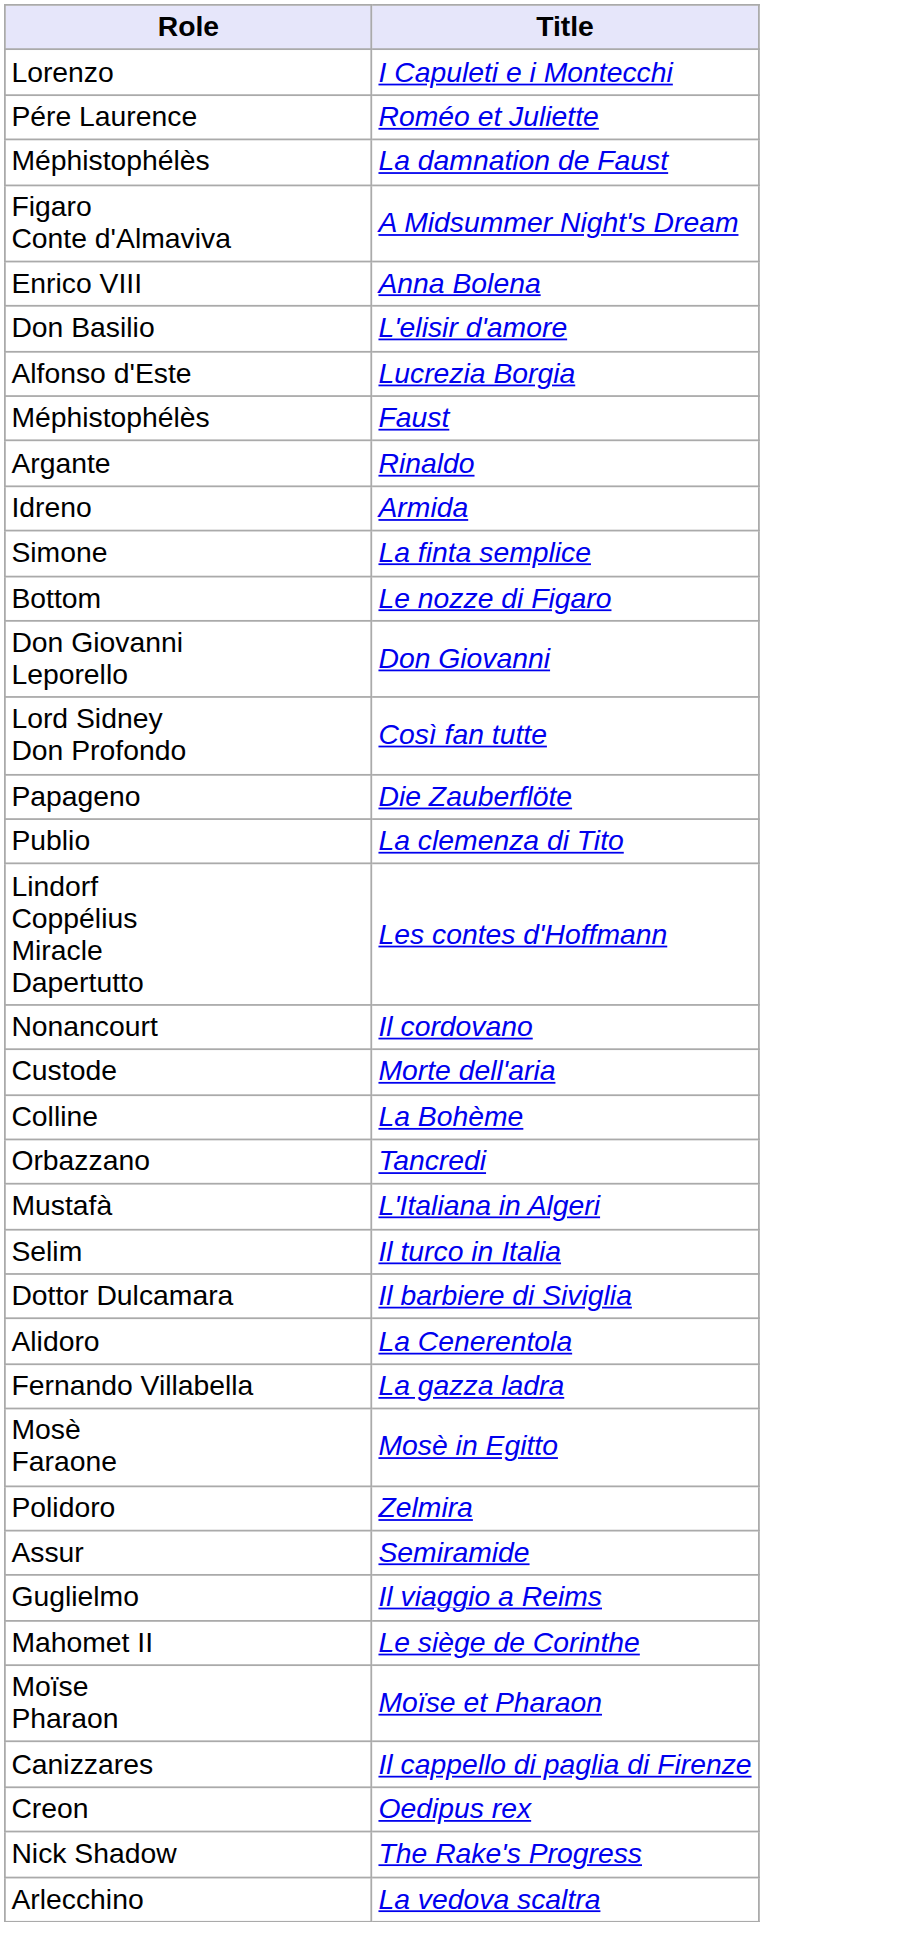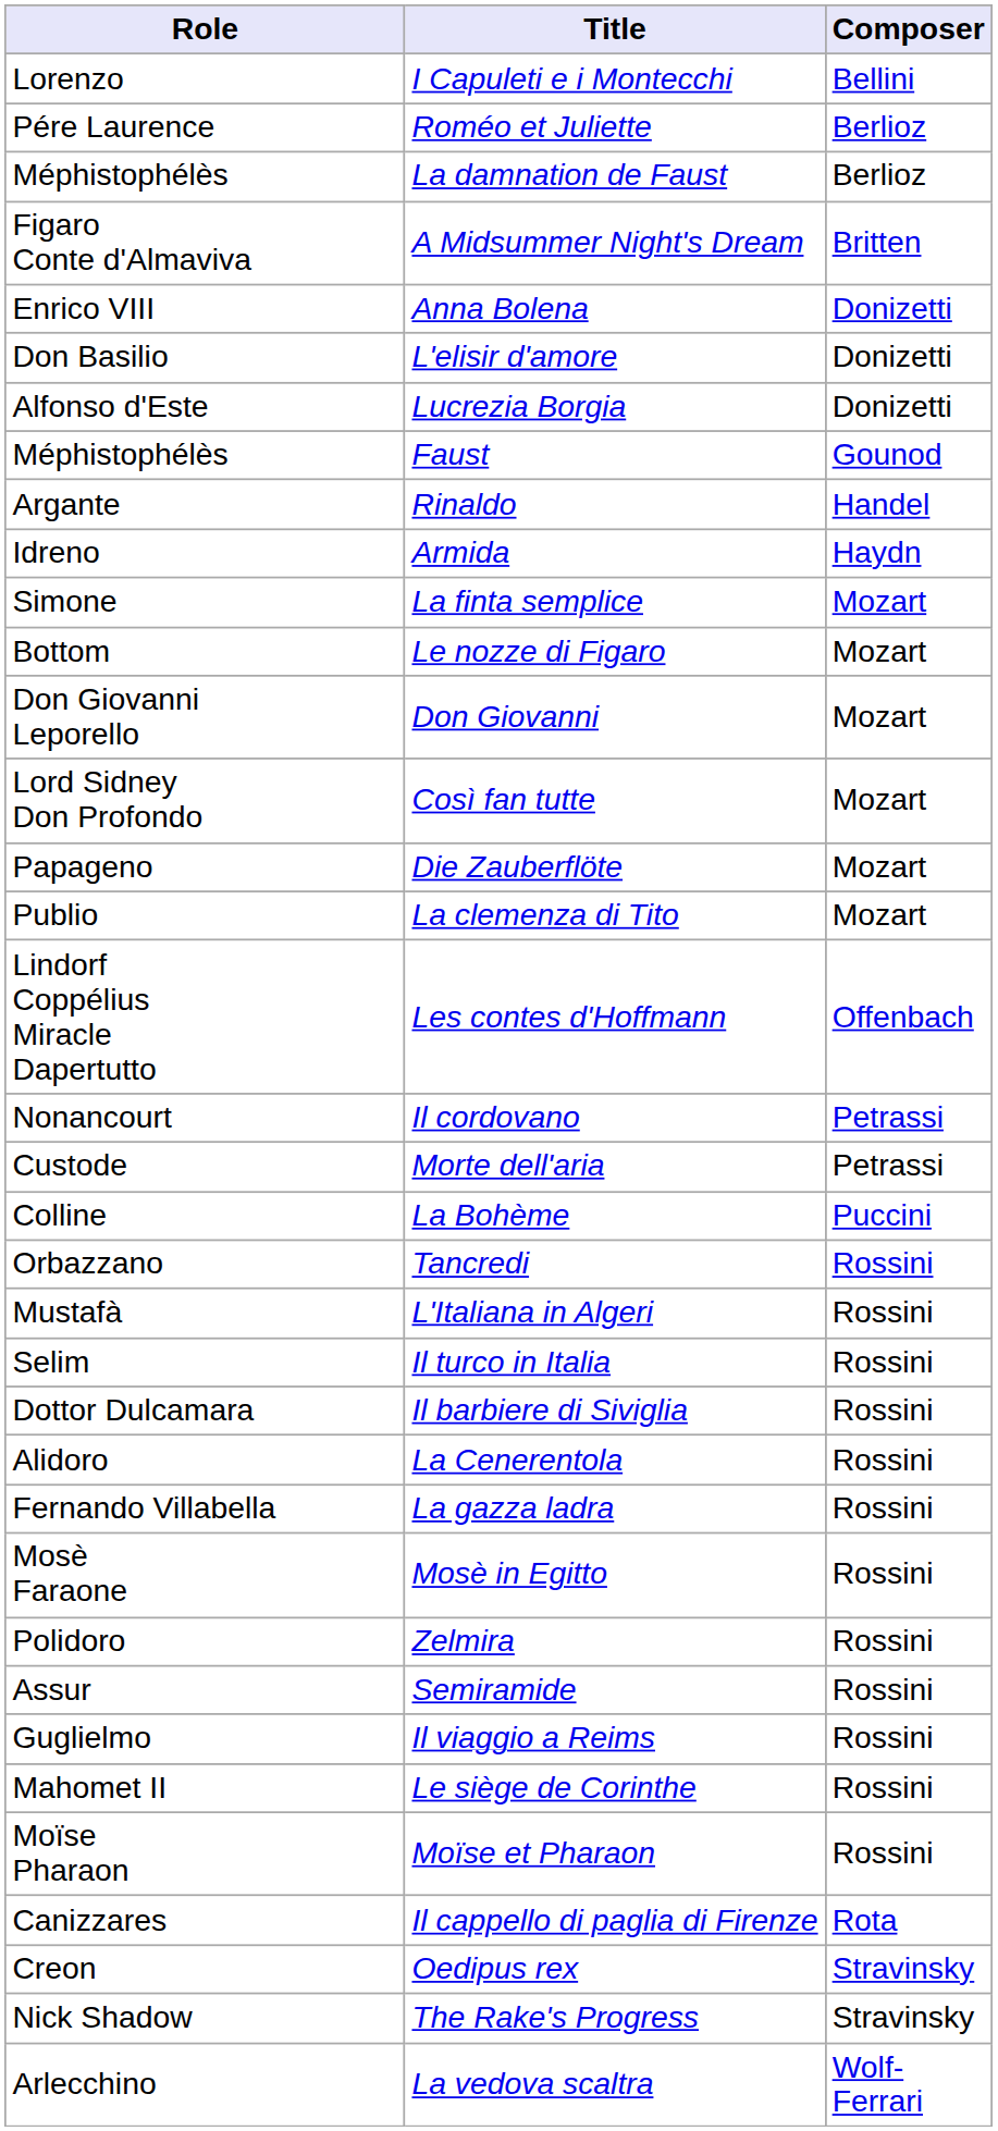 <table class="wikitable"  border="0" style="background:#ffffff" align="top" class="sortable wikitable">
 <tr>
 <th width="200 px" style="background:Lavender; color:Black">Role</th>
 <th style="background:Lavender; color:Black">Title</th>
+<th width="70 px" style="background:Lavender; color:Black">Composer</th>
 </tr>
 <tr>
 <td>Lorenzo</td>
 <td><em><a href='#'>I Capuleti e i Montecchi</a></em></td>
+<td><a href='#'>Bellini</a></td>
 </tr>
 <tr>
 <td>Pére Laurence</td>
 <td><em><a href='#'>Roméo et Juliette</a></em></td>
+<td><a href='#'>Berlioz</a></td>
 </tr>
 <tr>
 <td>Méphistophélès</td>
 <td><em><a href='#'>La damnation de Faust</a></em></td>
+<td>Berlioz</td>
 </tr>
 <tr>
 <td>Figaro<br>Conte d'Almaviva</td>
 <td><em><a href='#'>A Midsummer Night's Dream</a></em></td>
+<td><a href='#'>Britten</a></td>
 </tr>
 <tr>
 <td>Enrico VIII</td>
 <td><em><a href='#'>Anna Bolena</a></em></td>
+<td><a href='#'>Donizetti</a></td>
 </tr>
 <tr>
 <td>Don Basilio</td>
 <td><em><a href='#'>L'elisir d'amore</a></em></td>
+<td>Donizetti</td>
 </tr>
 <tr>
 <td>Alfonso d'Este</td>
 <td><em><a href='#'>Lucrezia Borgia</a></em></td>
+<td>Donizetti</td>
 </tr>
 <tr>
 <td>Méphistophélès</td>
 <td><em><a href='#'>Faust</a></em></td>
+<td><a href='#'>Gounod</a></td>
 </tr>
 <tr>
 <td>Argante</td>
 <td><em><a href='#'>Rinaldo</a></em></td>
+<td><a href='#'>Handel</a></td>
 </tr>
 <tr>
 <td>Idreno</td>
 <td><em><a href='#'>Armida</a></em></td>
+<td><a href='#'>Haydn</a></td>
 </tr>
 <tr>
 <td>Simone</td>
 <td><em><a href='#'>La finta semplice</a></em></td>
+<td><a href='#'>Mozart</a></td>
 </tr>
 <tr>
 <td>Bottom</td>
 <td><em><a href='#'>Le nozze di Figaro</a></em></td>
+<td>Mozart</td>
 </tr>
 <tr>
 <td>Don Giovanni<br>Leporello</td>
 <td><em><a href='#'>Don Giovanni</a></em></td>
+<td>Mozart</td>
 </tr>
 <tr>
 <td>Lord Sidney<br>Don Profondo</td>
 <td><em><a href='#'>Così fan tutte</a></em></td>
+<td>Mozart</td>
 </tr>
 <tr>
 <td>Papageno</td>
 <td><em><a href='#'>Die Zauberflöte</a></em></td>
+<td>Mozart</td>
 </tr>
 <tr>
 <td>Publio</td>
 <td><em><a href='#'>La clemenza di Tito</a></em></td>
+<td>Mozart</td>
 </tr>
 <tr>
 <td>Lindorf<br>Coppélius<br> Miracle<br>Dapertutto</td>
 <td><em><a href='#'>Les contes d'Hoffmann</a></em></td>
+<td><a href='#'>Offenbach</a></td>
 </tr>
 <tr>
 <td>Nonancourt</td>
 <td><em><a href='#'>Il cordovano</a></em></td>
+<td><a href='#'>Petrassi</a></td>
 </tr>
 <tr>
 <td>Custode</td>
 <td><em><a href='#'>Morte dell'aria</a></em></td>
+<td>Petrassi</td>
 </tr>
 <tr>
 <td>Colline</td>
 <td><em><a href='#'>La Bohème</a></em></td>
+<td><a href='#'>Puccini</a></td>
 </tr>
 <tr>
 <td>Orbazzano</td>
 <td><em><a href='#'>Tancredi</a></em></td>
+<td><a href='#'>Rossini</a></td>
 </tr>
 <tr>
 <td>Mustafà</td>
 <td><em><a href='#'>L'Italiana in Algeri</a></em></td>
+<td>Rossini</td>
 </tr>
 <tr>
 <td>Selim</td>
 <td><em><a href='#'>Il turco in Italia</a></em></td>
+<td>Rossini</td>
 </tr>
 <tr>
 <td>Dottor Dulcamara</td>
 <td><em><a href='#'>Il barbiere di Siviglia</a></em></td>
+<td>Rossini</td>
 </tr>
 <tr>
 <td>Alidoro</td>
 <td><em><a href='#'>La Cenerentola</a></em></td>
+<td>Rossini</td>
 </tr>
 <tr>
 <td>Fernando Villabella</td>
 <td><em><a href='#'>La gazza ladra</a></em></td>
+<td>Rossini</td>
 </tr>
 <tr>
 <td>Mosè<br>Faraone</td>
 <td><em><a href='#'>Mosè in Egitto</a></em></td>
+<td>Rossini</td>
 </tr>
 <tr>
 <td>Polidoro</td>
 <td><em><a href='#'>Zelmira</a></em></td>
+<td>Rossini</td>
 </tr>
 <tr>
 <td>Assur</td>
 <td><em><a href='#'>Semiramide</a></em></td>
+<td>Rossini</td>
 </tr>
 <tr>
 <td>Guglielmo</td>
 <td><em><a href='#'>Il viaggio a Reims</a></em></td>
+<td>Rossini</td>
 </tr>
 <tr>
 <td>Mahomet II</td>
 <td><em><a href='#'>Le siège de Corinthe</a></em></td>
+<td>Rossini</td>
 </tr>
 <tr>
 <td>Moïse<br>Pharaon</td>
 <td><em><a href='#'>Moïse et Pharaon</a></em></td>
+<td>Rossini</td>
 </tr>
 <tr>
 <td>Canizzares</td>
 <td><em><a href='#'>Il cappello di paglia di Firenze</a></em></td>
+<td><a href='#'>Rota</a></td>
 </tr>
 <tr>
 <td>Creon</td>
 <td><a href='#'><em>Oedipus rex</em></a></td>
+<td><a href='#'>Stravinsky</a></td>
 </tr>
 <tr>
 <td>Nick Shadow</td>
 <td><em><a href='#'>The Rake's Progress</a></em></td>
+<td>Stravinsky</td>
 </tr>
 <tr>
 <td>Arlecchino</td>
 <td><em><a href='#'>La vedova scaltra</a></em></td>
+<td><a href='#'>Wolf-Ferrari</a></td>
 </tr>
 </table>
